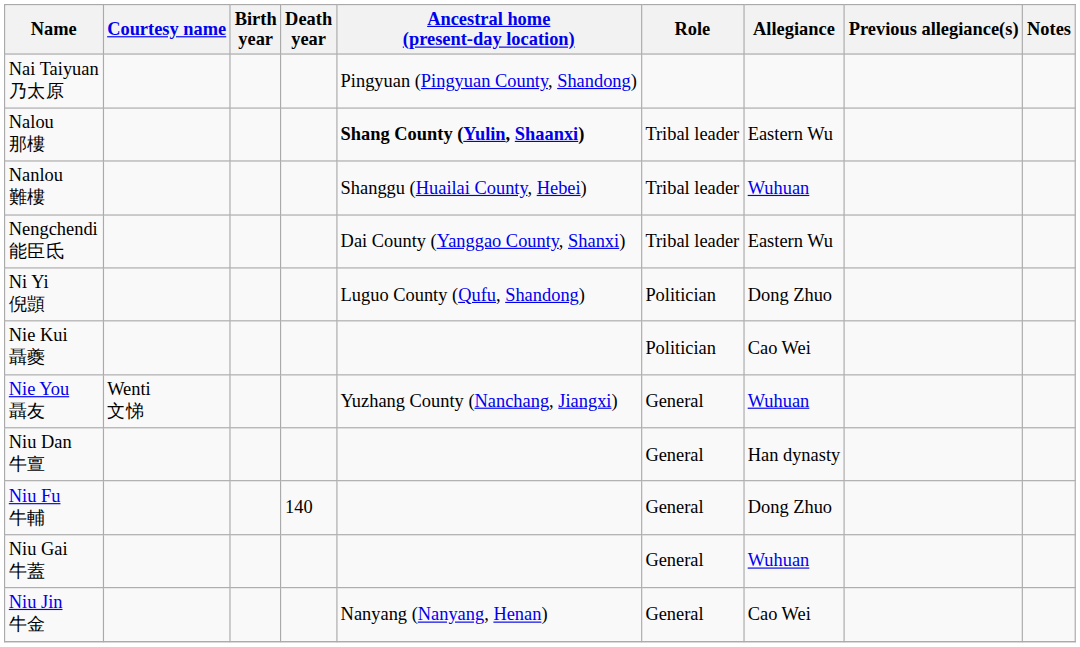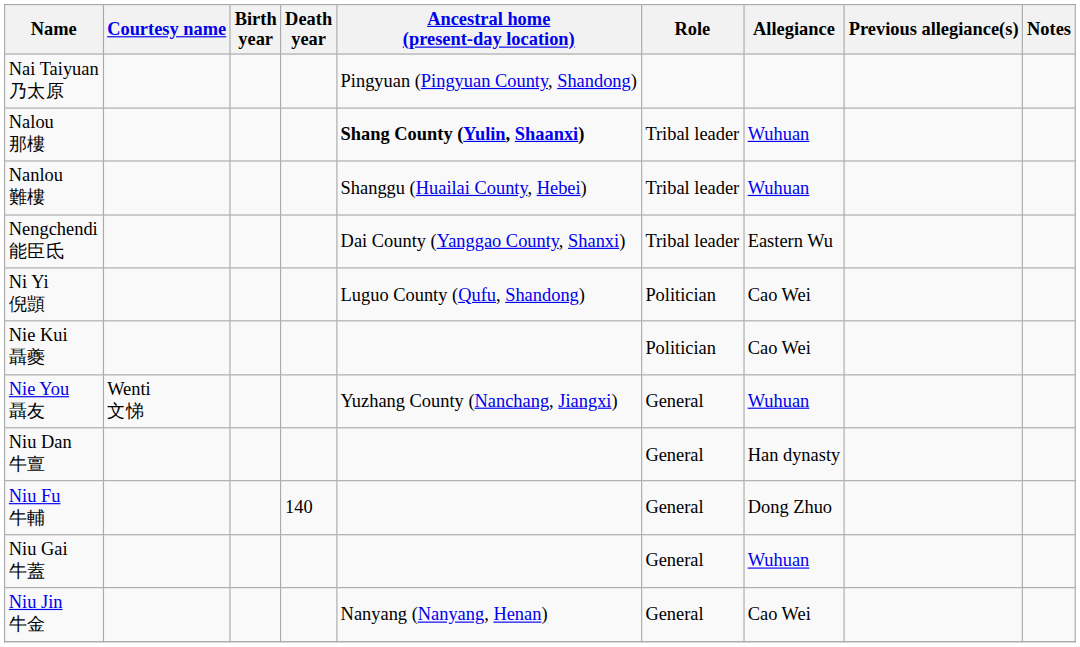 <table class="wikitable sortable">
 <tr>
 <th>Name</th>
 <th><a href='#'>Courtesy name</a></th>
 <th>Birth<br>year</th>
 <th>Death<br>year</th>
 <th><a href='#'>Ancestral home<br>(present-day location)</a></th>
 <th>Role</th>
 <th>Allegiance</th>
 <th>Previous allegiance(s)</th>
 <th>Notes</th>
 </tr>
 <tr>
 <td>Nai Taiyuan<br>乃太原</td>
 <td></td>
 <td></td>
 <td></td>
 <td>Pingyuan (<a href='#'>Pingyuan County</a>, <a href='#'>Shandong</a>)</td>
 <td></td>
 <td></td>
 <td></td>
 <td></td>
 </tr>
 <tr>
 <td>Nalou<br>那樓</td>
 <td></td>
 <td></td>
 <td></td>
 <td><strong>Shang County (<a href='#'>Yulin</a>, <a href='#'>Shaanxi</a>)</strong></td>
 <td>Tribal leader</td>
-<td>Eastern Wu</td>
+<td><a href='#'>Wuhuan</a></td>
 <td></td>
 <td></td>
 </tr>
 <tr>
 <td>Nanlou<br>難樓</td>
 <td></td>
 <td></td>
 <td></td>
 <td>Shanggu (<a href='#'>Huailai County</a>, <a href='#'>Hebei</a>)</td>
 <td>Tribal leader</td>
 <td><a href='#'>Wuhuan</a></td>
 <td></td>
 <td></td>
 </tr>
 <tr>
 <td>Nengchendi<br>能臣氐</td>
 <td></td>
 <td></td>
 <td></td>
 <td>Dai County (<a href='#'>Yanggao County</a>, <a href='#'>Shanxi</a>)</td>
 <td>Tribal leader</td>
 <td>Eastern Wu</td>
 <td></td>
 <td></td>
 </tr>
 <tr>
 <td>Ni Yi<br>倪顗</td>
 <td></td>
 <td></td>
 <td></td>
 <td>Luguo County (<a href='#'>Qufu</a>, <a href='#'>Shandong</a>)</td>
 <td>Politician</td>
-<td>Dong Zhuo</td>
+<td>Cao Wei</td>
 <td></td>
 <td></td>
 </tr>
 <tr>
 <td>Nie Kui<br>聶夔</td>
 <td></td>
 <td></td>
 <td></td>
 <td></td>
 <td>Politician</td>
 <td>Cao Wei</td>
 <td></td>
 <td></td>
 </tr>
 <tr>
 <td><a href='#'>Nie You</a><br>聶友</td>
 <td>Wenti<br>文悌</td>
 <td></td>
 <td></td>
 <td>Yuzhang County (<a href='#'>Nanchang</a>, <a href='#'>Jiangxi</a>)</td>
 <td>General</td>
 <td><a href='#'>Wuhuan</a></td>
 <td></td>
 <td></td>
 </tr>
 <tr>
 <td>Niu Dan<br>牛亶</td>
 <td></td>
 <td></td>
 <td></td>
 <td></td>
 <td>General</td>
 <td>Han dynasty</td>
 <td></td>
 <td></td>
 </tr>
 <tr>
 <td><a href='#'>Niu Fu</a><br>牛輔</td>
 <td></td>
 <td></td>
 <td>140</td>
 <td></td>
 <td>General</td>
 <td>Dong Zhuo</td>
 <td></td>
 </tr>
 <tr>
 <td>Niu Gai<br>牛蓋</td>
 <td></td>
 <td></td>
 <td></td>
 <td></td>
 <td>General</td>
 <td><a href='#'>Wuhuan</a></td>
 <td></td>
 <td></td>
 </tr>
 <tr>
 <td><a href='#'>Niu Jin</a><br>牛金</td>
 <td></td>
 <td></td>
 <td></td>
 <td>Nanyang (<a href='#'>Nanyang</a>, <a href='#'>Henan</a>)</td>
 <td>General</td>
 <td>Cao Wei</td>
 <td></td>
 <td></td>
 </tr>
 <tr>
 </tr>
 </table>
